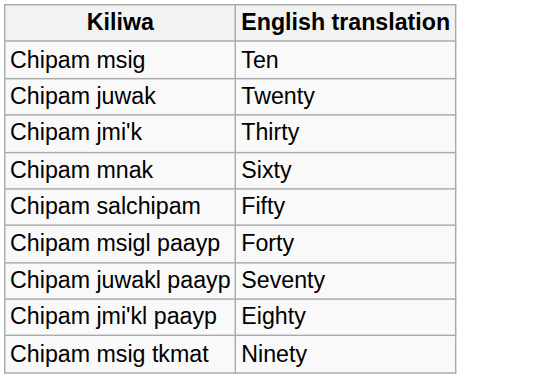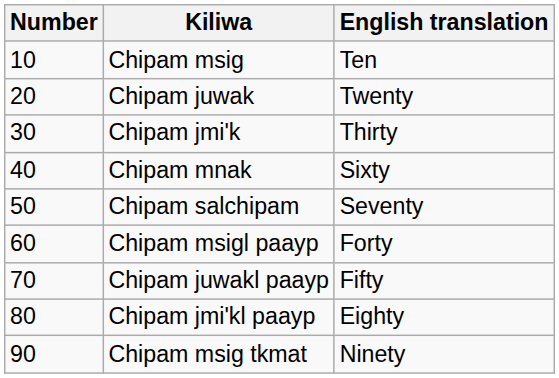 <table class="wikitable">
 <tr>
+<th>Number</th>
 <th>Kiliwa</th>
 <th>English translation</th>
 </tr>
 <tr>
+<td>10</td>
 <td>Chipam msig</td>
 <td>Ten</td>
 </tr>
 <tr>
+<td>20</td>
 <td>Chipam juwak</td>
 <td>Twenty</td>
 </tr>
 <tr>
+<td>30</td>
 <td>Chipam jmi'k</td>
 <td>Thirty</td>
 </tr>
 <tr>
+<td>40</td>
 <td>Chipam mnak</td>
 <td>Sixty</td>
 </tr>
 <tr>
+<td>50</td>
 <td>Chipam salchipam</td>
-<td>Fifty</td>
+<td>Seventy</td>
 </tr>
 <tr>
+<td>60</td>
 <td>Chipam msigl paayp</td>
 <td>Forty</td>
 </tr>
 <tr>
+<td>70</td>
 <td>Chipam juwakl paayp</td>
-<td>Seventy</td>
+<td>Fifty</td>
 </tr>
 <tr>
+<td>80</td>
 <td>Chipam jmi'kl paayp</td>
 <td>Eighty</td>
 </tr>
 <tr>
+<td>90</td>
 <td>Chipam msig tkmat</td>
 <td>Ninety</td>
 </tr>
 </table>
